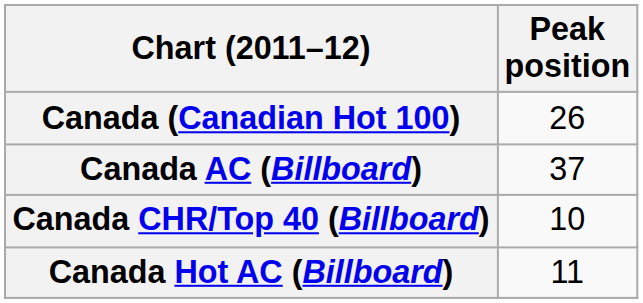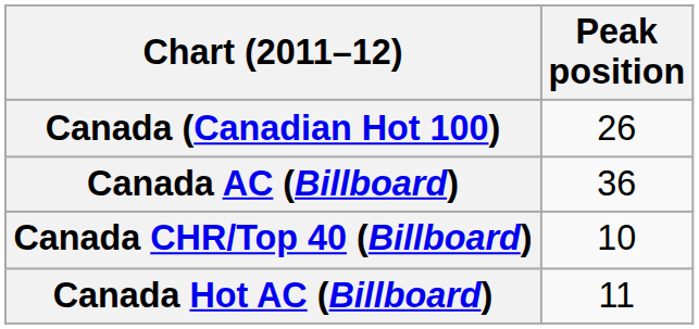 <table class="wikitable sortable plainrowheaders" style="text-align:center;">
 <tr>
 <th scope="col">Chart (2011–12)</th>
 <th scope="col">Peak<br>position</th>
 </tr>
 <tr>
 <th scope="row">Canada (<a href='#'>Canadian Hot 100</a>)</th>
 <td>26</td>
 </tr>
 <tr>
 <th scope="row">Canada <a href='#'>AC</a> (<em><a href='#'>Billboard</a></em>)</th>
-<td>37</td>
+<td>36</td>
 </tr>
 <tr>
 <th scope="row">Canada <a href='#'>CHR/Top 40</a> (<em><a href='#'>Billboard</a></em>)</th>
 <td>10</td>
 </tr>
 <tr>
 <th scope="row">Canada <a href='#'>Hot AC</a> (<em><a href='#'>Billboard</a></em>)</th>
 <td>11</td>
 </tr>
 </table>
